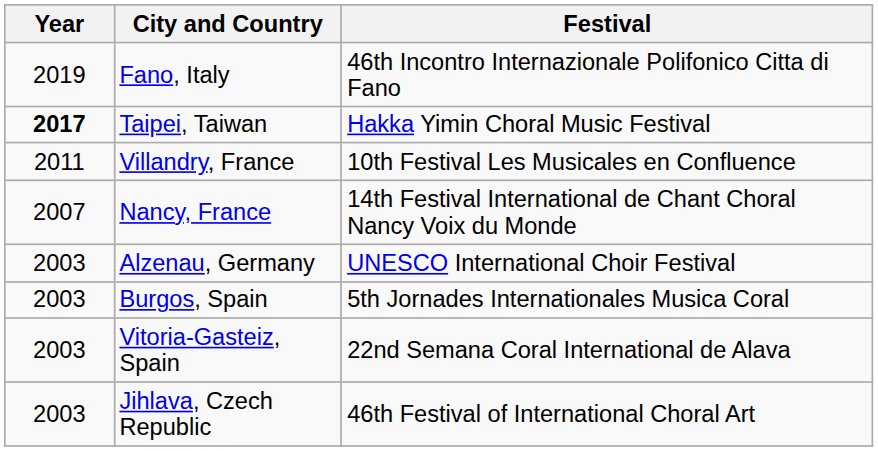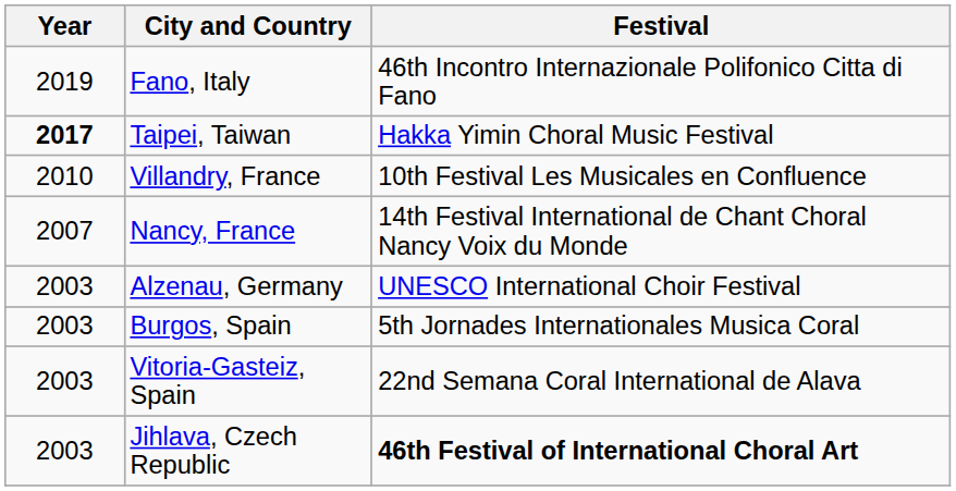 <table class="wikitable"  style="width:85%; font-size:90%; text-align:center;">
 <tr>
 <th width=7%>Year</th>
 <th style="width:15%;">City and Country</th>
 <th style="width:35%;">Festival</th>
 </tr>
 <tr>
 <td>2019</td>
 <td align=left> <a href='#'>Fano</a>, Italy</td>
 <td align=left>46th Incontro Internazionale Polifonico Citta di Fano</td>
 </tr>
 <tr>
 <td><strong>2017</strong></td>
 <td align=left> <a href='#'>Taipei</a>, Taiwan</td>
 <td align=left><a href='#'>Hakka</a> Yimin Choral Music Festival</td>
 </tr>
 <tr>
-<td>2011</td>
+<td>2010</td>
 <td align=left> <a href='#'>Villandry</a>, France</td>
 <td align=left>10th Festival Les Musicales en Confluence</td>
 </tr>
 <tr>
 <td>2007</td>
 <td align=left> <a href='#'>Nancy, France</a></td>
 <td align=left>14th Festival International de Chant Choral Nancy Voix du Monde</td>
 </tr>
 <tr>
 <td>2003</td>
 <td align=left> <a href='#'>Alzenau</a>, Germany</td>
 <td align=left><a href='#'>UNESCO</a> International Choir Festival</td>
 </tr>
 <tr>
 <td>2003</td>
 <td align=left> <a href='#'>Burgos</a>, Spain</td>
 <td align=left>5th Jornades Internationales Musica Coral</td>
 </tr>
 <tr>
 <td>2003</td>
 <td align=left> <a href='#'>Vitoria-Gasteiz</a>, Spain</td>
 <td align=left>22nd Semana Coral International de Alava</td>
 </tr>
 <tr>
 <td>2003</td>
 <td align=left> <a href='#'>Jihlava</a>, Czech Republic</td>
-<td align=left>46th Festival of International Choral Art</td>
+<td align=left><strong>46th Festival of International Choral Art</strong></td>
 </tr>
 </table>
